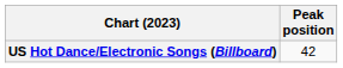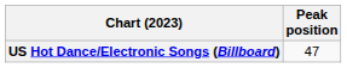 <table class="wikitable plainrowheaders">
 <tr>
 <th>Chart (2023)</th>
 <th>Peak<br>position</th>
 </tr>
 <tr>
 <th scope="row">US <a href='#'>Hot Dance/Electronic Songs</a> (<em><a href='#'>Billboard</a></em>)</th>
-<td align="center">42</td>
+<td align="center">47</td>
 </tr>
 </table>
